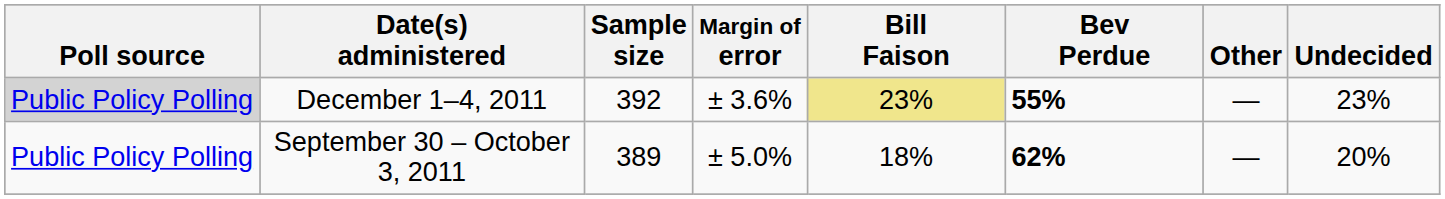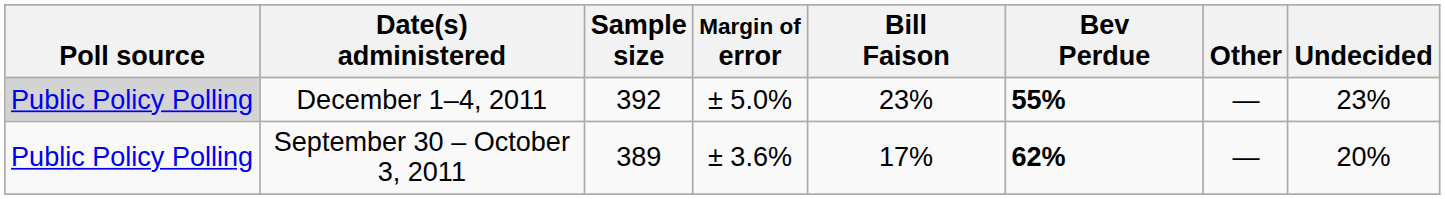 <table class="wikitable">
 <tr valign= bottom>
 <th>Poll source</th>
 <th style="width:185px;">Date(s)<br>administered</th>
 <th class=small>Sample<br>size</th>
 <th><small>Margin of</small><br>error</th>
 <th style="width:110px;">Bill<br>Faison</th>
 <th style="width:110px;">Bev<br>Perdue</th>
 <th>Other</th>
 <th>Undecided</th>
 </tr>
 <tr>
 <td style="background: lightgrey;"><a href='#'>Public Policy Polling</a></td>
 <td align=center>December 1–4, 2011</td>
 <td align=center>392</td>
-<td align=center>± 3.6%</td>
-<td align=center style="background: khaki;">23%</td>
+<td align=center>± 5.0%</td>
+<td align=center>23%</td>
 <td><strong>55%</strong></td>
 <td align=center>—</td>
 <td align=center>23%</td>
 </tr>
 <tr>
 <td><a href='#'>Public Policy Polling</a></td>
 <td align=center>September 30 – October 3, 2011</td>
 <td align=center>389</td>
-<td align=center>± 5.0%</td>
-<td align=center>18%</td>
+<td align=center>± 3.6%</td>
+<td align=center>17%</td>
 <td><strong>62%</strong></td>
 <td align=center>—</td>
 <td align=center>20%</td>
 </tr>
 </table>
